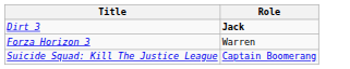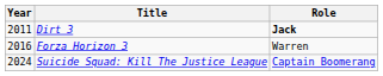 <table class="wikitable">
 <tr>
+<th>Year</th>
 <th>Title</th>
 <th>Role</th>
 </tr>
 <tr>
+<td>2011</td>
 <td><em><a href='#'>Dirt 3</a></em></td>
 <td><strong>Jack</strong></td>
 </tr>
 <tr>
+<td>2016</td>
 <td><em><a href='#'>Forza Horizon 3</a></em></td>
 <td>Warren</td>
 </tr>
 <tr>
+<td>2024</td>
 <td><em><a href='#'>Suicide Squad: Kill The Justice League</a></em></td>
 <td><a href='#'>Captain Boomerang</a></td>
 </tr>
 </table>
